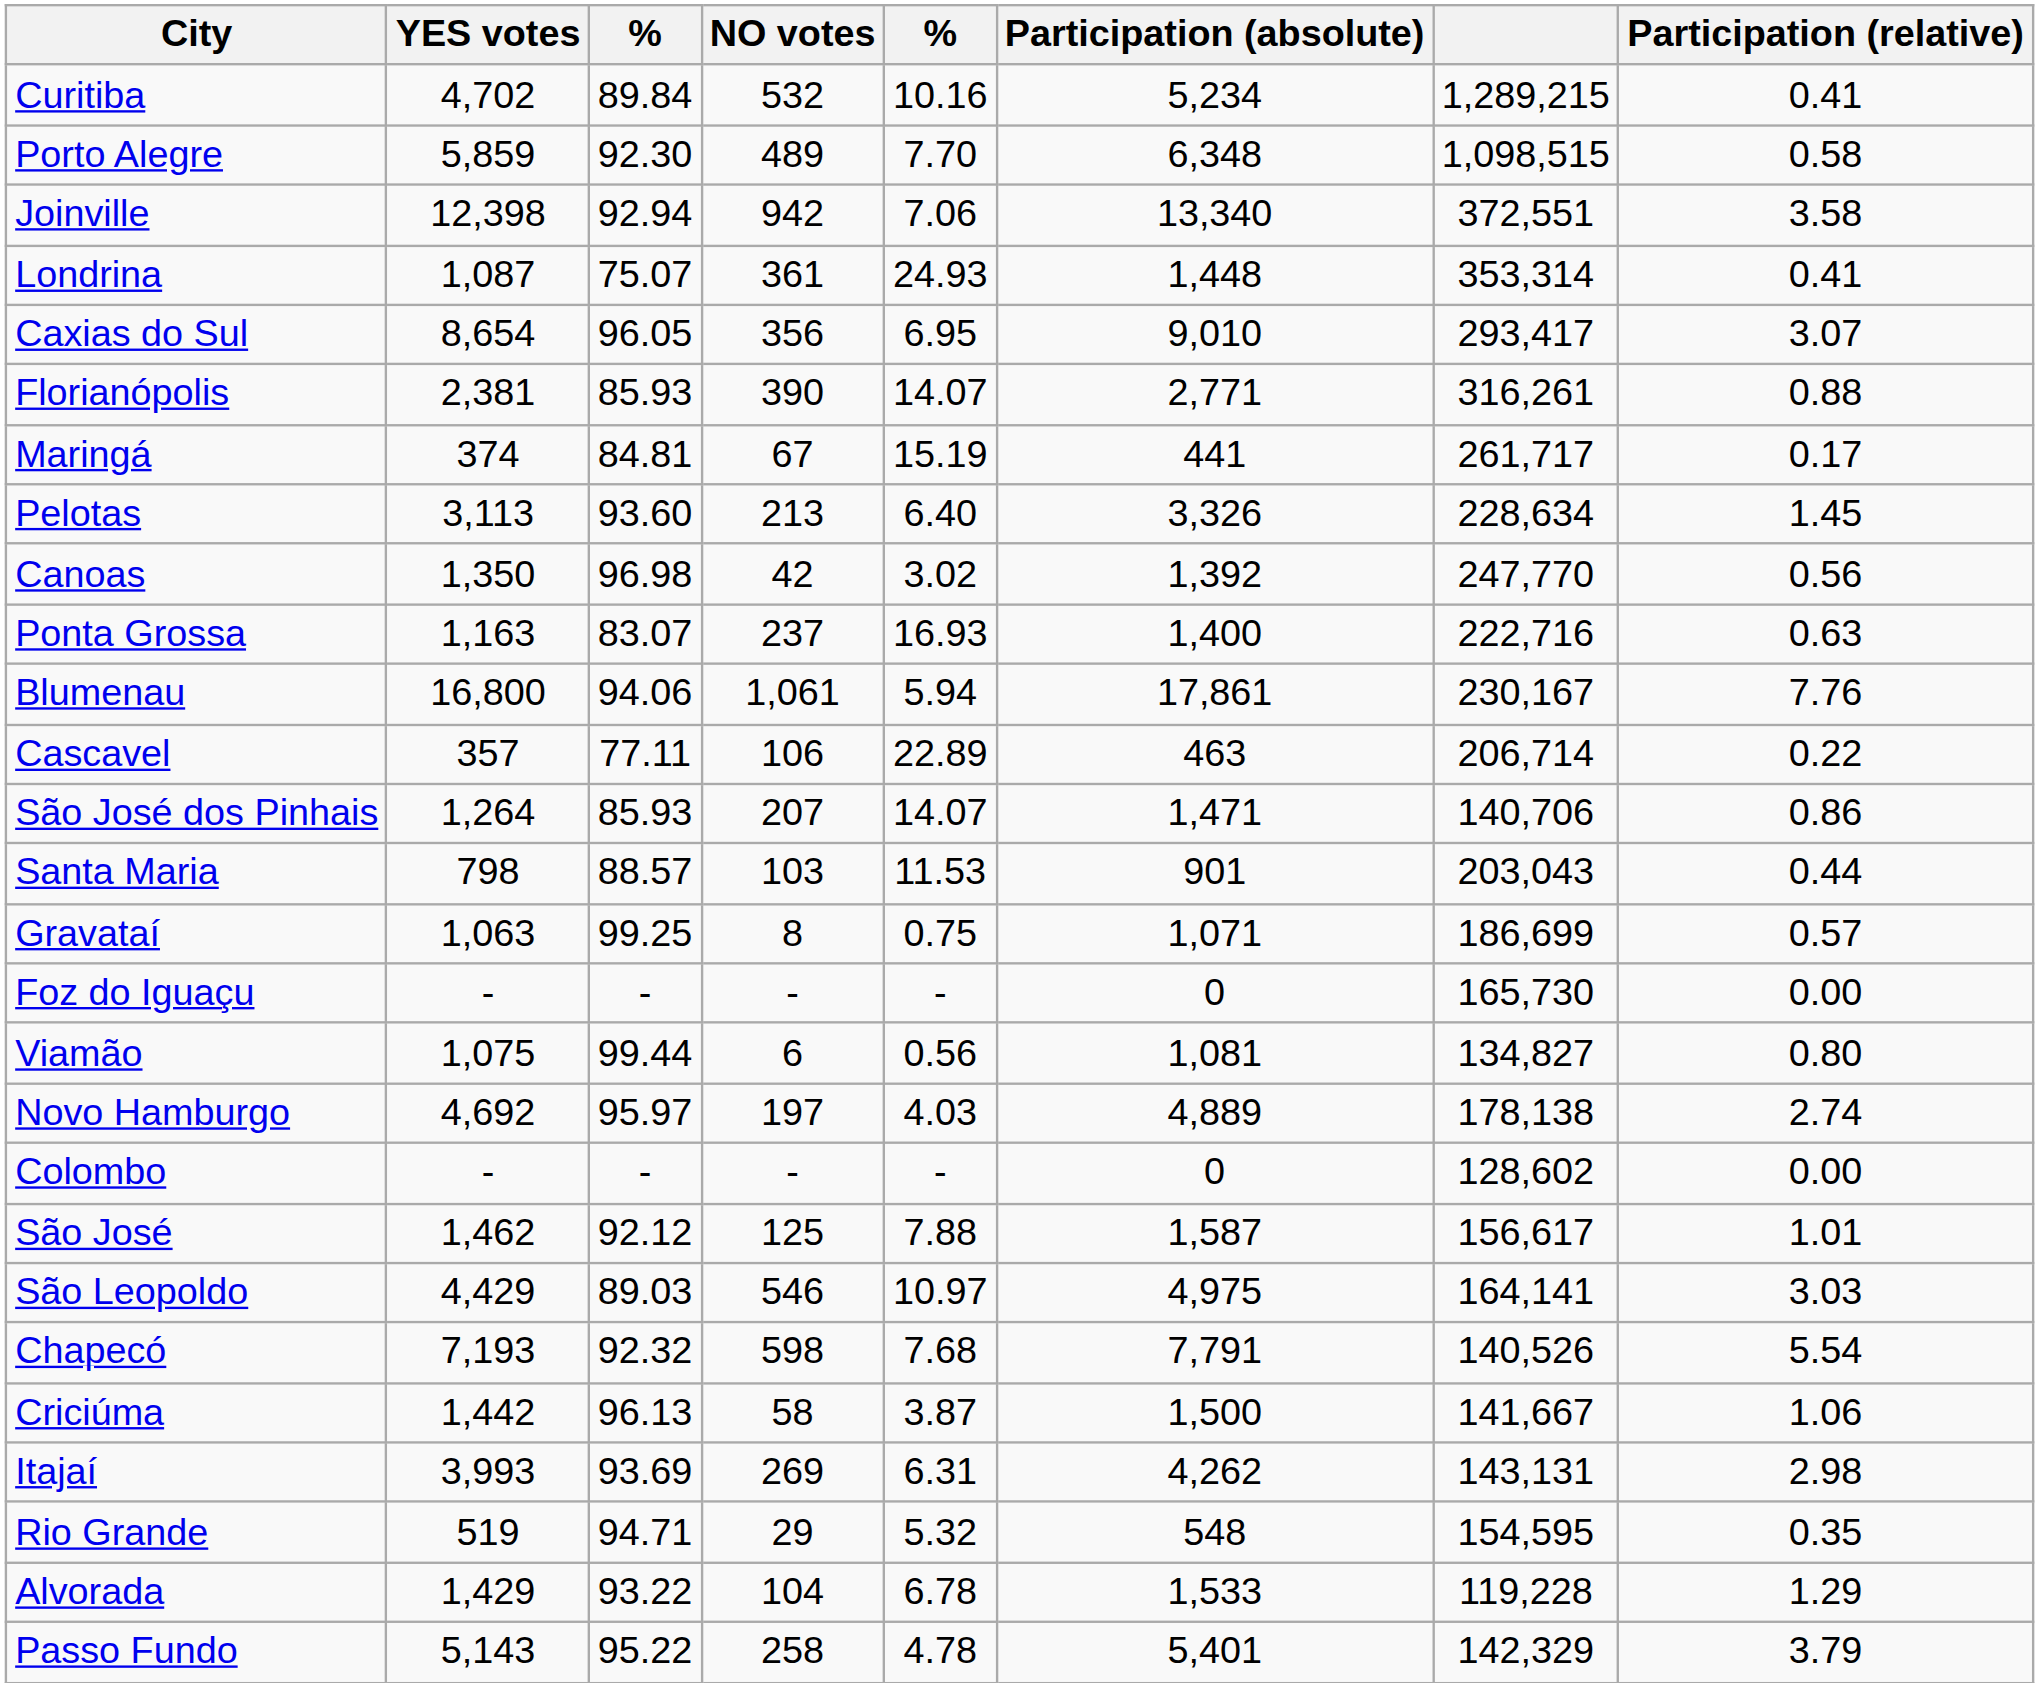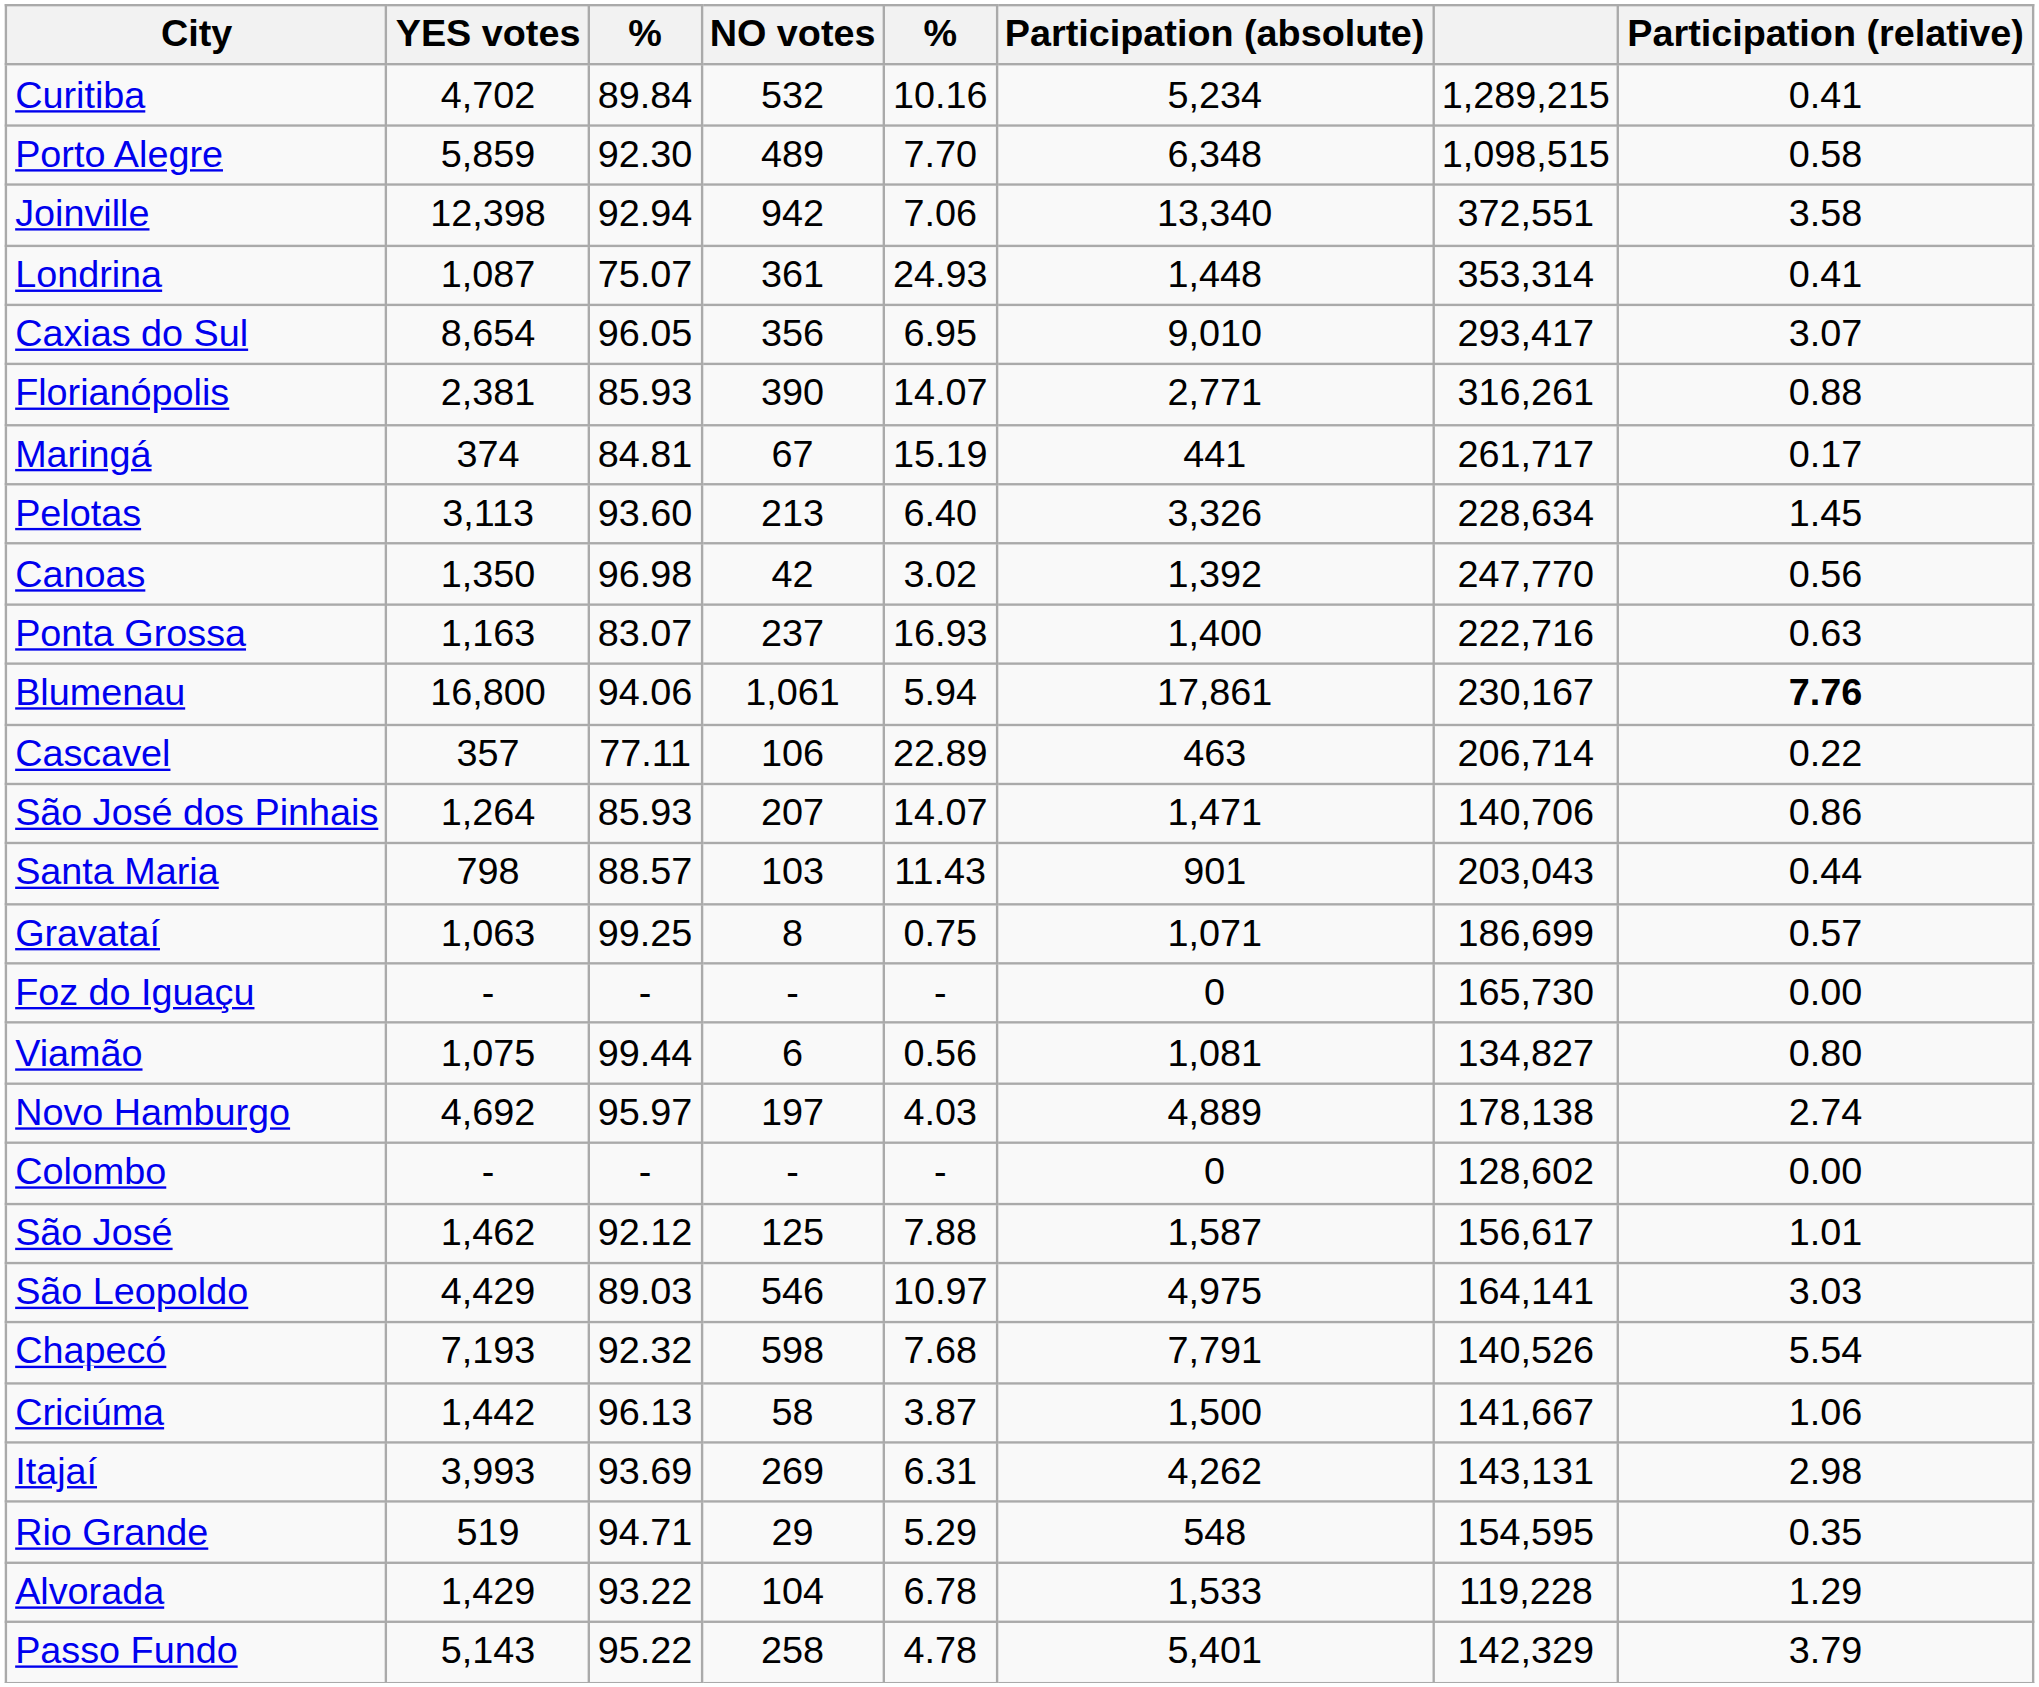 <table class="wikitable sortable" style="margin:auto;">
 <tr>
 <th>City</th>
 <th>YES votes</th>
 <th>%</th>
 <th>NO votes</th>
 <th>%</th>
 <th>Participation (absolute)</th>
 <th></th>
 <th>Participation (relative)</th>
 </tr>
 <tr>
 <td><a href='#'>Curitiba</a></td>
 <td style="text-align: center;">4,702</td>
 <td style="text-align: center;">89.84</td>
 <td style="text-align: center;">532</td>
 <td style="text-align: center;">10.16</td>
 <td style="text-align: center;">5,234</td>
 <td style="text-align: center;">1,289,215</td>
 <td style="text-align: center;">0.41</td>
 </tr>
 <tr>
 <td><a href='#'>Porto Alegre</a></td>
 <td style="text-align: center;">5,859</td>
 <td style="text-align: center;">92.30</td>
 <td style="text-align: center;">489</td>
 <td style="text-align: center;">7.70</td>
 <td style="text-align: center;">6,348</td>
 <td style="text-align: center;">1,098,515</td>
 <td style="text-align: center;">0.58</td>
 </tr>
 <tr>
 <td><a href='#'>Joinville</a></td>
 <td style="text-align: center;">12,398</td>
 <td style="text-align: center;">92.94</td>
 <td style="text-align: center;">942</td>
 <td style="text-align: center;">7.06</td>
 <td style="text-align: center;">13,340</td>
 <td style="text-align: center;">372,551</td>
 <td style="text-align: center;">3.58</td>
 </tr>
 <tr>
 <td><a href='#'>Londrina</a></td>
 <td style="text-align: center;">1,087</td>
 <td style="text-align: center;">75.07</td>
 <td style="text-align: center;">361</td>
 <td style="text-align: center;">24.93</td>
 <td style="text-align: center;">1,448</td>
 <td style="text-align: center;">353,314</td>
 <td style="text-align: center;">0.41</td>
 </tr>
 <tr>
 <td><a href='#'>Caxias do Sul</a></td>
 <td style="text-align: center;">8,654</td>
 <td style="text-align: center;">96.05</td>
 <td style="text-align: center;">356</td>
 <td style="text-align: center;">6.95</td>
 <td style="text-align: center;">9,010</td>
 <td style="text-align: center;">293,417</td>
 <td style="text-align: center;">3.07</td>
 </tr>
 <tr>
 <td><a href='#'>Florianópolis</a></td>
 <td style="text-align: center;">2,381</td>
 <td style="text-align: center;">85.93</td>
 <td style="text-align: center;">390</td>
 <td style="text-align: center;">14.07</td>
 <td style="text-align: center;">2,771</td>
 <td style="text-align: center;">316,261</td>
 <td style="text-align: center;">0.88</td>
 </tr>
 <tr>
 <td><a href='#'>Maringá</a></td>
 <td style="text-align: center;">374</td>
 <td style="text-align: center;">84.81</td>
 <td style="text-align: center;">67</td>
 <td style="text-align: center;">15.19</td>
 <td style="text-align: center;">441</td>
 <td style="text-align: center;">261,717</td>
 <td style="text-align: center;">0.17</td>
 </tr>
 <tr>
 <td><a href='#'>Pelotas</a></td>
 <td style="text-align: center;">3,113</td>
 <td style="text-align: center;">93.60</td>
 <td style="text-align: center;">213</td>
 <td style="text-align: center;">6.40</td>
 <td style="text-align: center;">3,326</td>
 <td style="text-align: center;">228,634</td>
 <td style="text-align: center;">1.45</td>
 </tr>
 <tr>
 <td><a href='#'>Canoas</a></td>
 <td style="text-align: center;">1,350</td>
 <td style="text-align: center;">96.98</td>
 <td style="text-align: center;">42</td>
 <td style="text-align: center;">3.02</td>
 <td style="text-align: center;">1,392</td>
 <td style="text-align: center;">247,770</td>
 <td style="text-align: center;">0.56</td>
 </tr>
 <tr>
 <td><a href='#'>Ponta Grossa</a></td>
 <td style="text-align: center;">1,163</td>
 <td style="text-align: center;">83.07</td>
 <td style="text-align: center;">237</td>
 <td style="text-align: center;">16.93</td>
 <td style="text-align: center;">1,400</td>
 <td style="text-align: center;">222,716</td>
 <td style="text-align: center;">0.63</td>
 </tr>
 <tr>
 <td><a href='#'>Blumenau</a></td>
 <td style="text-align: center;">16,800</td>
 <td style="text-align: center;">94.06</td>
 <td style="text-align: center;">1,061</td>
 <td style="text-align: center;">5.94</td>
 <td style="text-align: center;">17,861</td>
 <td style="text-align: center;">230,167</td>
-<td style="text-align: center;">7.76</td>
+<td style="text-align: center;"><strong>7.76</strong></td>
 </tr>
 <tr>
 <td><a href='#'>Cascavel</a></td>
 <td style="text-align: center;">357</td>
 <td style="text-align: center;">77.11</td>
 <td style="text-align: center;">106</td>
 <td style="text-align: center;">22.89</td>
 <td style="text-align: center;">463</td>
 <td style="text-align: center;">206,714</td>
 <td style="text-align: center;">0.22</td>
 </tr>
 <tr>
 <td><a href='#'>São José dos Pinhais</a></td>
 <td style="text-align: center;">1,264</td>
 <td style="text-align: center;">85.93</td>
 <td style="text-align: center;">207</td>
 <td style="text-align: center;">14.07</td>
 <td style="text-align: center;">1,471</td>
 <td style="text-align: center;">140,706</td>
 <td style="text-align: center;">0.86</td>
 </tr>
 <tr>
 <td><a href='#'>Santa Maria</a></td>
 <td style="text-align: center;">798</td>
 <td style="text-align: center;">88.57</td>
 <td style="text-align: center;">103</td>
-<td style="text-align: center;">11.53</td>
+<td style="text-align: center;">11.43</td>
 <td style="text-align: center;">901</td>
 <td style="text-align: center;">203,043</td>
 <td style="text-align: center;">0.44</td>
 </tr>
 <tr>
 <td><a href='#'>Gravataí</a></td>
 <td style="text-align: center;">1,063</td>
 <td style="text-align: center;">99.25</td>
 <td style="text-align: center;">8</td>
 <td style="text-align: center;">0.75</td>
 <td style="text-align: center;">1,071</td>
 <td style="text-align: center;">186,699</td>
 <td style="text-align: center;">0.57</td>
 </tr>
 <tr>
 <td><a href='#'>Foz do Iguaçu</a></td>
 <td style="text-align: center;">-</td>
 <td style="text-align: center;">-</td>
 <td style="text-align: center;">-</td>
 <td style="text-align: center;">-</td>
 <td style="text-align: center;">0</td>
 <td style="text-align: center;">165,730</td>
 <td style="text-align: center;">0.00</td>
 </tr>
 <tr>
 <td><a href='#'>Viamão</a></td>
 <td style="text-align: center;">1,075</td>
 <td style="text-align: center;">99.44</td>
 <td style="text-align: center;">6</td>
 <td style="text-align: center;">0.56</td>
 <td style="text-align: center;">1,081</td>
 <td style="text-align: center;">134,827</td>
 <td style="text-align: center;">0.80</td>
 </tr>
 <tr>
 <td><a href='#'>Novo Hamburgo</a></td>
 <td style="text-align: center;">4,692</td>
 <td style="text-align: center;">95.97</td>
 <td style="text-align: center;">197</td>
 <td style="text-align: center;">4.03</td>
 <td style="text-align: center;">4,889</td>
 <td style="text-align: center;">178,138</td>
 <td style="text-align: center;">2.74</td>
 </tr>
 <tr>
 <td><a href='#'>Colombo</a></td>
 <td style="text-align: center;">-</td>
 <td style="text-align: center;">-</td>
 <td style="text-align: center;">-</td>
 <td style="text-align: center;">-</td>
 <td style="text-align: center;">0</td>
 <td style="text-align: center;">128,602</td>
 <td style="text-align: center;">0.00</td>
 </tr>
 <tr>
 <td><a href='#'>São José</a></td>
 <td style="text-align: center;">1,462</td>
 <td style="text-align: center;">92.12</td>
 <td style="text-align: center;">125</td>
 <td style="text-align: center;">7.88</td>
 <td style="text-align: center;">1,587</td>
 <td style="text-align: center;">156,617</td>
 <td style="text-align: center;">1.01</td>
 </tr>
 <tr>
 <td><a href='#'>São Leopoldo</a></td>
 <td style="text-align: center;">4,429</td>
 <td style="text-align: center;">89.03</td>
 <td style="text-align: center;">546</td>
 <td style="text-align: center;">10.97</td>
 <td style="text-align: center;">4,975</td>
 <td style="text-align: center;">164,141</td>
 <td style="text-align: center;">3.03</td>
 </tr>
 <tr>
 <td><a href='#'>Chapecó</a></td>
 <td style="text-align: center;">7,193</td>
 <td style="text-align: center;">92.32</td>
 <td style="text-align: center;">598</td>
 <td style="text-align: center;">7.68</td>
 <td style="text-align: center;">7,791</td>
 <td style="text-align: center;">140,526</td>
 <td style="text-align: center;">5.54</td>
 </tr>
 <tr>
 <td><a href='#'>Criciúma</a></td>
 <td style="text-align: center;">1,442</td>
 <td style="text-align: center;">96.13</td>
 <td style="text-align: center;">58</td>
 <td style="text-align: center;">3.87</td>
 <td style="text-align: center;">1,500</td>
 <td style="text-align: center;">141,667</td>
 <td style="text-align: center;">1.06</td>
 </tr>
 <tr>
 <td><a href='#'>Itajaí</a></td>
 <td style="text-align: center;">3,993</td>
 <td style="text-align: center;">93.69</td>
 <td style="text-align: center;">269</td>
 <td style="text-align: center;">6.31</td>
 <td style="text-align: center;">4,262</td>
 <td style="text-align: center;">143,131</td>
 <td style="text-align: center;">2.98</td>
 </tr>
 <tr>
 <td><a href='#'>Rio Grande</a></td>
 <td style="text-align: center;">519</td>
 <td style="text-align: center;">94.71</td>
 <td style="text-align: center;">29</td>
-<td style="text-align: center;">5.32</td>
+<td style="text-align: center;">5.29</td>
 <td style="text-align: center;">548</td>
 <td style="text-align: center;">154,595</td>
 <td style="text-align: center;">0.35</td>
 </tr>
 <tr>
 <td><a href='#'>Alvorada</a></td>
 <td style="text-align: center;">1,429</td>
 <td style="text-align: center;">93.22</td>
 <td style="text-align: center;">104</td>
 <td style="text-align: center;">6.78</td>
 <td style="text-align: center;">1,533</td>
 <td style="text-align: center;">119,228</td>
 <td style="text-align: center;">1.29</td>
 </tr>
 <tr>
 <td><a href='#'>Passo Fundo</a></td>
 <td style="text-align: center;">5,143</td>
 <td style="text-align: center;">95.22</td>
 <td style="text-align: center;">258</td>
 <td style="text-align: center;">4.78</td>
 <td style="text-align: center;">5,401</td>
 <td style="text-align: center;">142,329</td>
 <td style="text-align: center;">3.79</td>
 </tr>
 </table>
